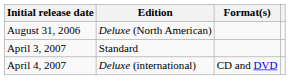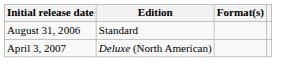 <table class="wikitable plainrowheaders">
 <tr>
 <th scope="col">Initial release date</th>
 <th scope="col">Edition</th>
 <th scope="col">Format(s)</th>
 <th scope="col"></th>
 </tr>
 <tr>
 <td>August 31, 2006</td>
-<td><em>Deluxe</em> (North American)</td>
+<td>Standard</td>
 <td></td>
 <td></td>
 </tr>
 <tr>
 <td>April 3, 2007</td>
-<td>Standard</td>
+<td><em>Deluxe</em> (North American)</td>
 <td></td>
 <td></td>
 </tr>
-<tr>
-<td>April 4, 2007</td>
-<td><em>Deluxe</em> (international)</td>
-<td>CD and <a href='#'>DVD</a></td>
-<td align="center"></td>
-</tr>
 </table>
